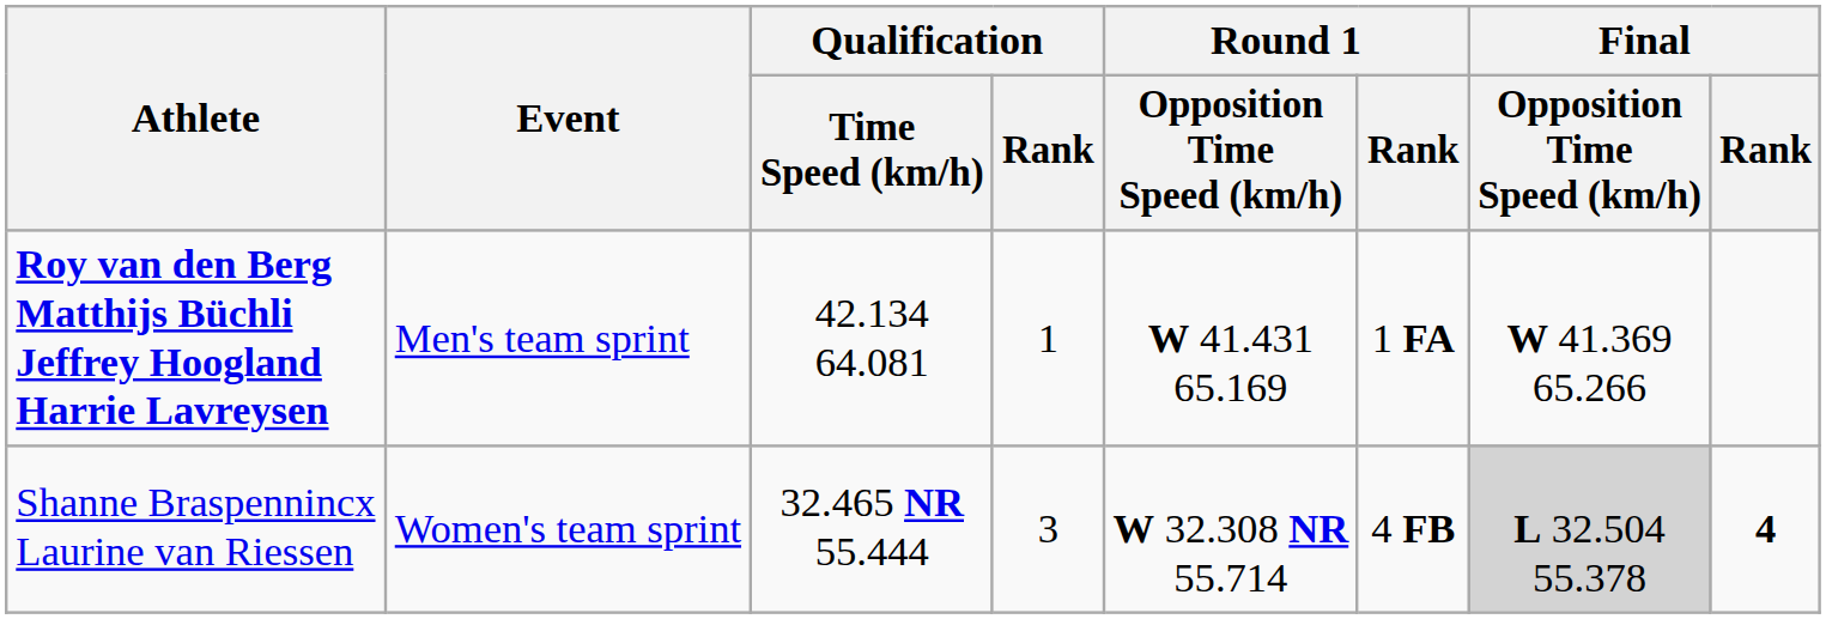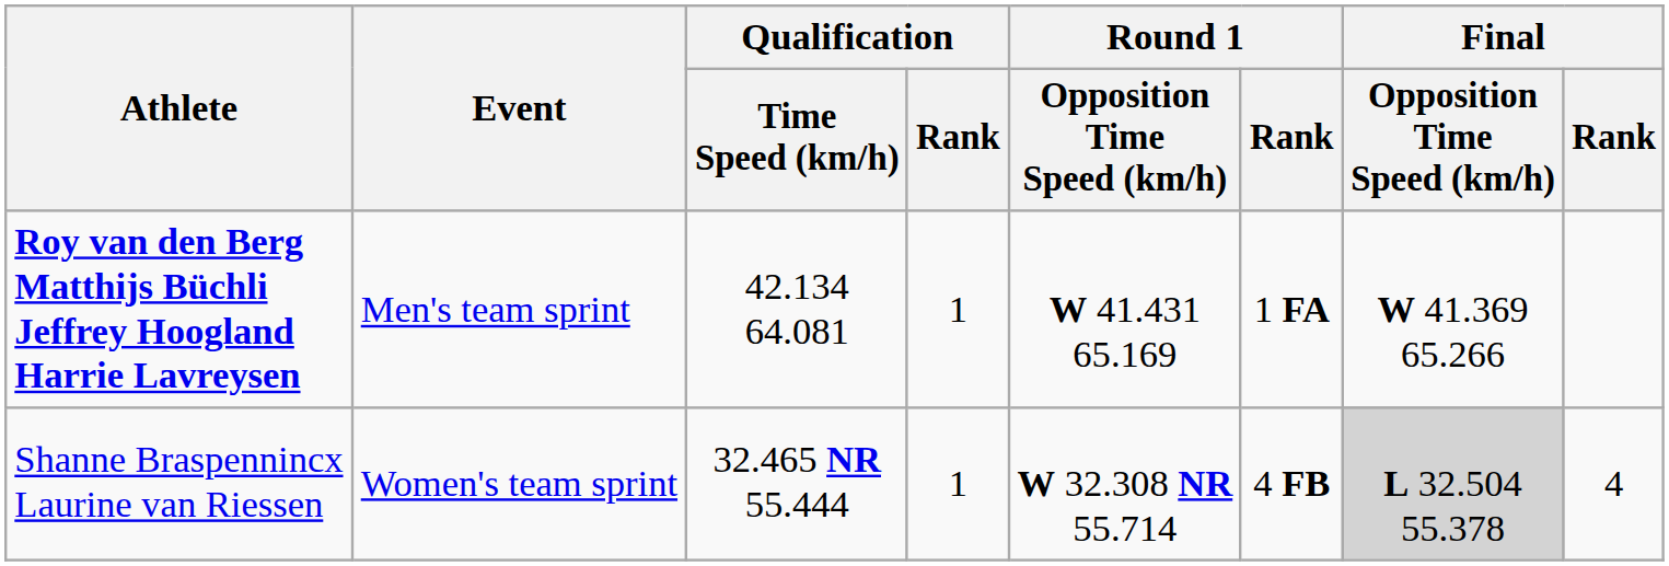 <table class="wikitable" style="font-size:90%">
 <tr>
 <th rowspan="2">Athlete</th>
 <th rowspan="2">Event</th>
 <th colspan=2>Qualification</th>
 <th colspan=2>Round 1</th>
 <th colspan=2>Final</th>
 </tr>
 <tr style="font-size:95%">
 <th>Time<br>Speed (km/h)</th>
 <th>Rank</th>
 <th>Opposition<br>Time<br>Speed (km/h)</th>
 <th>Rank</th>
 <th>Opposition<br>Time<br>Speed (km/h)</th>
 <th>Rank</th>
 </tr>
 <tr align=center>
 <td align=left><strong><a href='#'>Roy van den Berg</a><br><a href='#'>Matthijs Büchli</a><br><a href='#'>Jeffrey Hoogland</a><br><a href='#'>Harrie Lavreysen</a></strong></td>
 <td align=left><a href='#'>Men's team sprint</a></td>
 <td>42.134 <br>64.081</td>
 <td>1</td>
 <td><br><strong>W</strong> 41.431 <br>65.169</td>
 <td>1 <strong>FA</strong></td>
 <td><br><strong>W</strong> 41.369 <br>65.266</td>
 <td></td>
 </tr>
 <tr align=center>
 <td align=left><a href='#'>Shanne Braspennincx</a><br><a href='#'>Laurine van Riessen</a></td>
 <td align=left><a href='#'>Women's team sprint</a></td>
 <td>32.465 <strong><a href='#'>NR</a></strong><br>55.444</td>
-<td>3</td>
+<td>1</td>
 <td><br><strong>W</strong> 32.308 <strong><a href='#'>NR</a></strong><br>55.714</td>
 <td>4 <strong>FB</strong></td>
 <td style="background: lightgrey;"><br><strong>L</strong> 32.504<br>55.378</td>
-<td><strong>4</strong></td>
+<td>4</td>
 </tr>
 </table>
